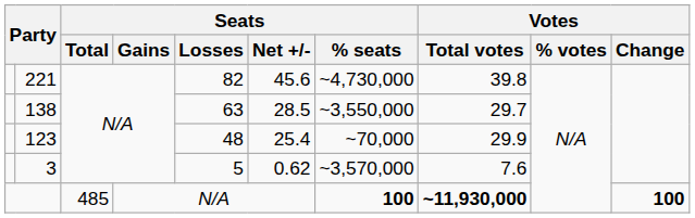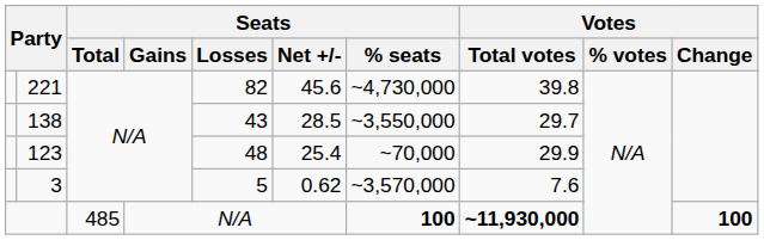 <table class="wikitable sortable" style="text-align:right; font-size:95%;">
 <tr>
 <th colspan="2" rowspan="2">Party</th>
 <th colspan="5">Seats</th>
 <th colspan="3">Votes</th>
 </tr>
 <tr>
 <th>Total</th>
 <th>Gains</th>
 <th>Losses</th>
 <th>Net +/-</th>
 <th>% seats</th>
 <th>Total votes</th>
 <th>% votes</th>
 <th>Change</th>
 </tr>
 <tr>
 <td></td>
 <td align="right">221</td>
 <td colspan="2" rowspan="4" style="text-align:center"><em>N/A</em></td>
 <td align="right">82</td>
 <td align="right">45.6</td>
 <td align="right">~4,730,000</td>
 <td align="right">39.8</td>
 <td rowspan="5" style="text-align:center"><em>N/A</em></td>
 </tr>
 <tr>
 <td></td>
 <td align="right">138</td>
-<td align="right">63</td>
+<td align="right">43</td>
 <td align="right">28.5</td>
 <td align="right">~3,550,000</td>
 <td align="right">29.7</td>
 </tr>
 <tr>
 <td></td>
 <td align="right">123</td>
 <td align="right">48</td>
 <td align="right">25.4</td>
 <td align="right">~70,000</td>
 <td align="right">29.9</td>
 </tr>
 <tr>
 <td></td>
 <td align="right">3</td>
 <td align="right">5</td>
 <td align="right">0.62</td>
 <td align="right">~3,570,000</td>
 <td align="right">7.6</td>
 </tr>
 <tr>
 <td colspan="2" style="text-align:right"></td>
 <td align="right">485</td>
 <td colspan="3" style="text-align:center"><em>N/A</em></td>
 <td align="right"><strong>100</strong></td>
 <td align="right"><strong>~11,930,000</strong></td>
 <td align="right"><strong>100</strong></td>
 </tr>
 </table>
